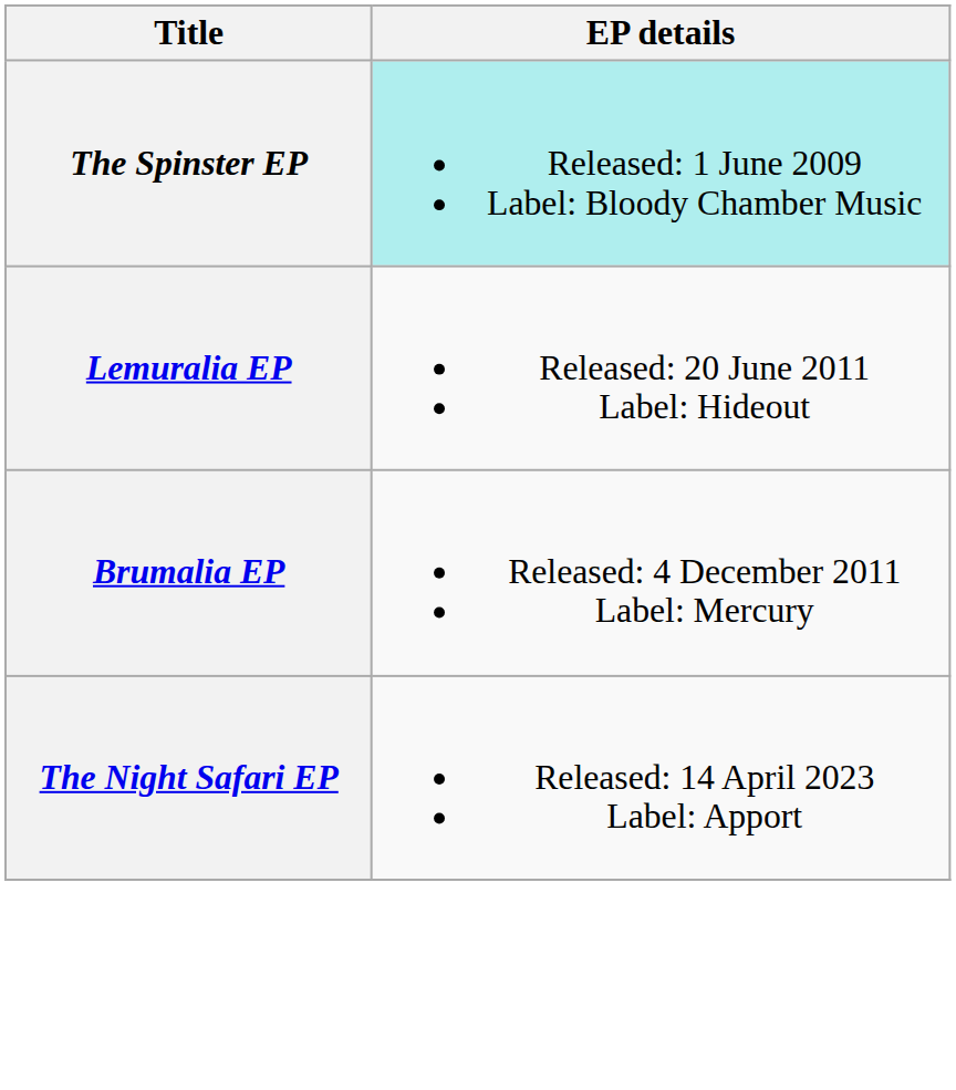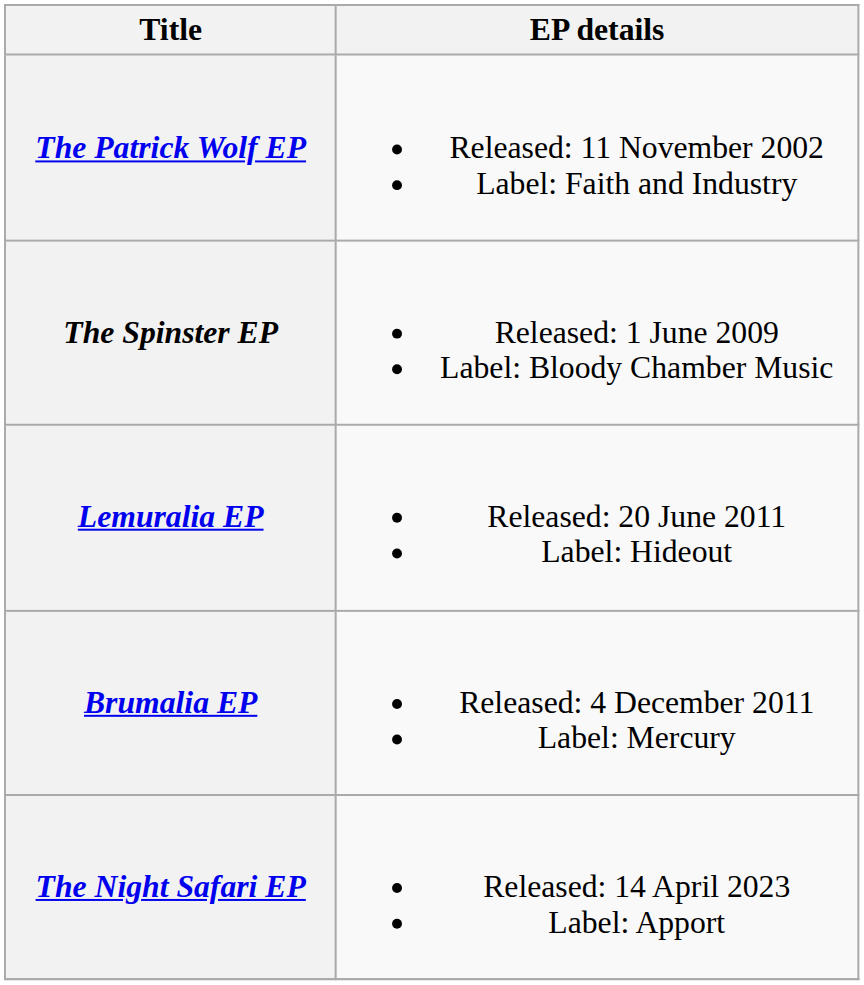 <table class="wikitable plainrowheaders" style="text-align:center;" border="1">
 <tr>
 <th scope="col" style="width:10em;">Title</th>
 <th scope="col" style="width:16em;">EP details</th>
 </tr>
 <tr>
+<th scope="row"><em><a href='#'>The Patrick Wolf EP</a></em></th>
+<td><br><ul><li>Released: 11 November 2002</li><li>Label: Faith and Industry</li></ul></td>
+</tr>
+<tr>
 <th scope="row"><em>The Spinster EP</em></th>
-<td style="background: paleturquoise;"><br><ul><li>Released: 1 June 2009</li><li>Label: Bloody Chamber Music</li></ul></td>
+<td><br><ul><li>Released: 1 June 2009</li><li>Label: Bloody Chamber Music</li></ul></td>
 </tr>
 <tr>
 <th scope="row"><em><a href='#'>Lemuralia EP</a></em></th>
 <td><br><ul><li>Released: 20 June 2011</li><li>Label: Hideout</li></ul></td>
 </tr>
 <tr>
 <th scope="row"><em><a href='#'>Brumalia EP</a></em></th>
 <td><br><ul><li>Released: 4 December 2011</li><li>Label: Mercury</li></ul></td>
 </tr>
 <tr>
 <th scope="row"><em><a href='#'>The Night Safari EP</a></em></th>
 <td><br><ul><li>Released: 14 April 2023</li><li>Label: Apport</li></ul></td>
 </tr>
 <tr>
 </tr>
 </table>
